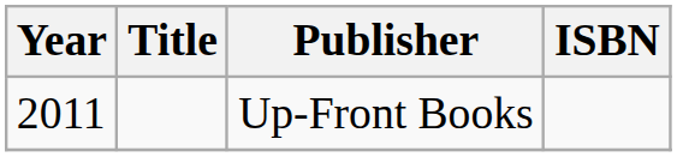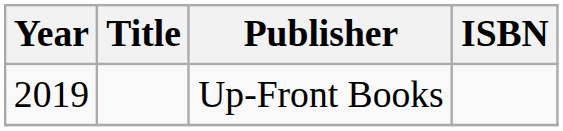 <table class="wikitable">
 <tr>
 <th>Year</th>
 <th>Title</th>
 <th>Publisher</th>
 <th>ISBN</th>
 </tr>
 <tr>
-<td>2011</td>
+<td>2019</td>
 <td></td>
 <td>Up-Front Books</td>
 <td></td>
 </tr>
 <tr>
 </tr>
 </table>
